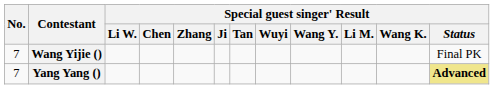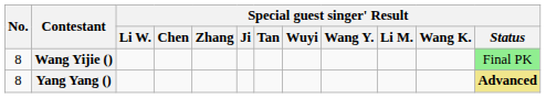 <table class="wikitable plainrowheaders" style="text-align:center;">
 <tr>
 <th scope="col" rowspan="2">No.</th>
 <th scope="col" rowspan="2">Contestant</th>
 <th scope="col" colspan="10">Special guest singer' Result</th>
 </tr>
 <tr>
 <th scope="col">Li W.</th>
 <th scope="col">Chen</th>
 <th scope="col">Zhang</th>
 <th scope="col">Ji</th>
 <th scope="col">Tan</th>
 <th scope="col">Wuyi</th>
 <th scope="col">Wang Y.</th>
 <th scope="col">Li M.</th>
 <th scope="col">Wang K.</th>
 <th scope="col"><em>Status</em></th>
 </tr>
 <tr>
-<td>7</td>
+<td>8</td>
 <th scope="row">Wang Yijie ()</th>
 <td></td>
 <td></td>
 <td></td>
 <td></td>
 <td></td>
 <td></td>
 <td></td>
 <td></td>
 <td></td>
-<td>Final PK</td>
+<td style="background: lightgreen;">Final PK</td>
 </tr>
 <tr>
-<td>7</td>
+<td>8</td>
 <th scope="row">Yang Yang ()</th>
 <td></td>
 <td></td>
 <td></td>
 <td></td>
 <td></td>
 <td></td>
 <td></td>
 <td></td>
 <td></td>
 <td style="background: khaki;"><strong>Advanced</strong></td>
 </tr>
 </table>
